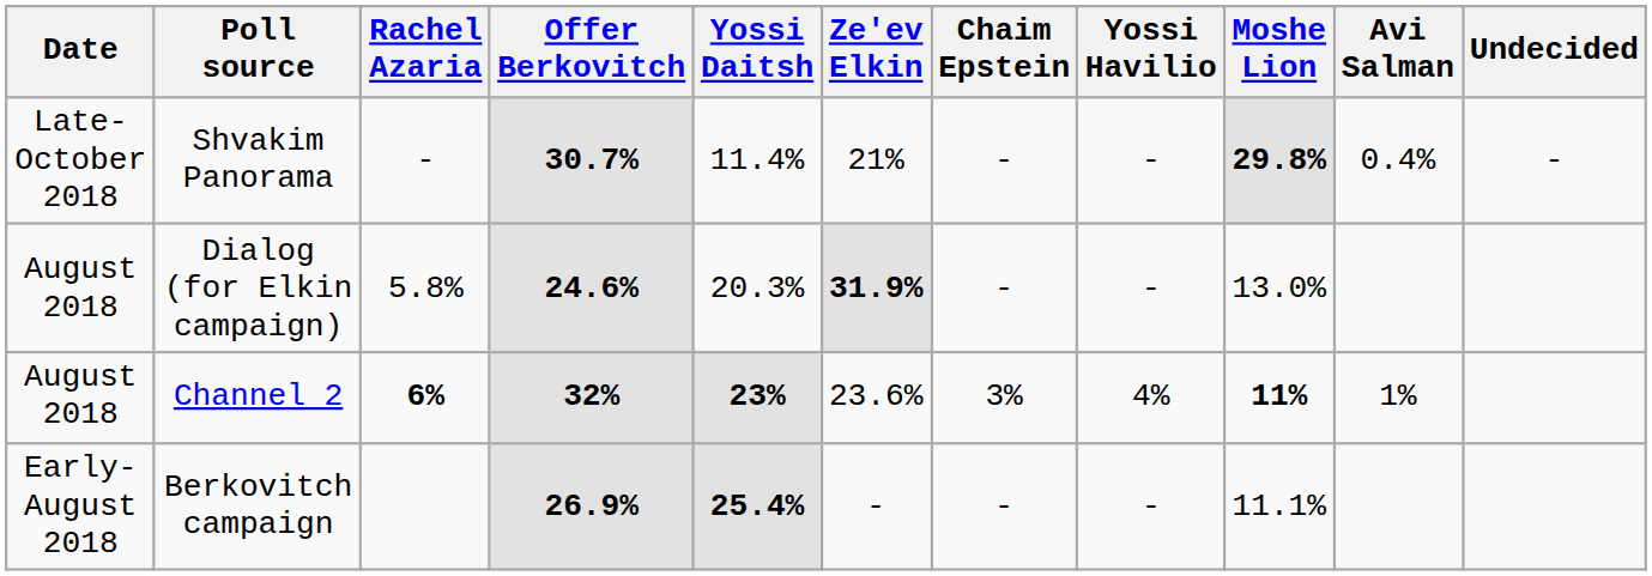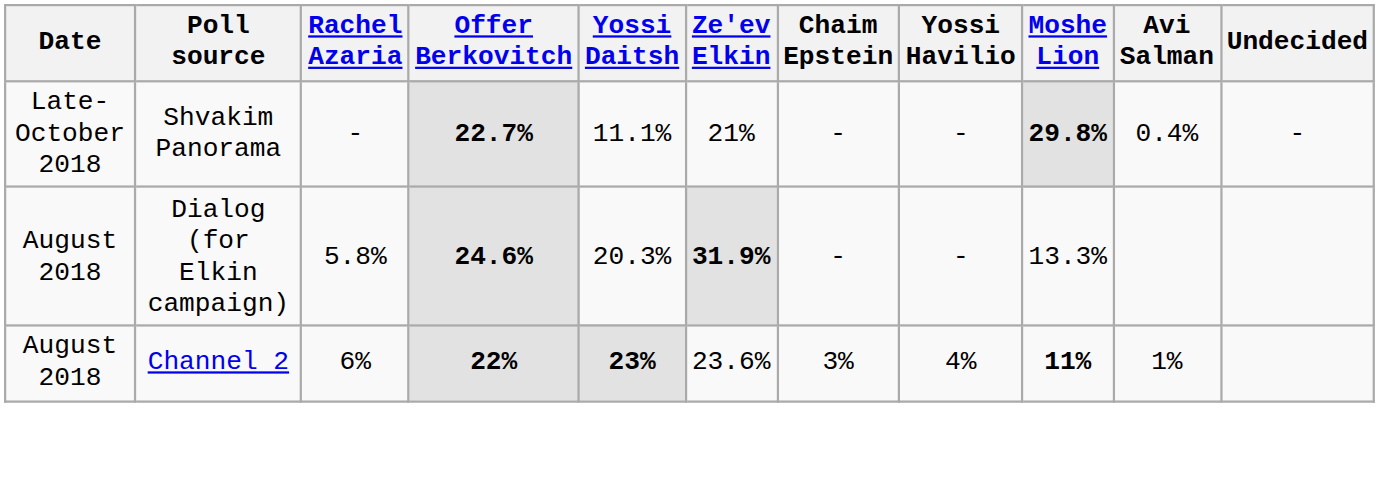 <table class="wikitable" style="text-align:center; font-size:90%; line-height:14px">
 <tr>
 <th>Date</th>
 <th>Poll source</th>
 <th><a href='#'>Rachel<br>Azaria</a></th>
 <th><a href='#'>Offer<br>Berkovitch</a></th>
 <th><a href='#'>Yossi<br>Daitsh</a></th>
 <th><a href='#'>Ze'ev<br>Elkin</a></th>
 <th>Chaim<br>Epstein</th>
 <th>Yossi<br>Havilio</th>
 <th><a href='#'>Moshe<br>Lion</a></th>
 <th>Avi<br>Salman</th>
 <th>Undecided</th>
 </tr>
 <tr>
 <td>Late-October 2018</td>
 <td>Shvakim Panorama</td>
 <td>-</td>
-<td style="background:#E2E2E2"><strong>30.7%</strong></td>
-<td>11.4%</td>
+<td style="background:#E2E2E2"><strong>22.7%</strong></td>
+<td>11.1%</td>
 <td>21%</td>
 <td>-</td>
 <td>-</td>
 <td style="background:#E2E2E2"><strong>29.8%</strong></td>
 <td>0.4%</td>
 <td>-</td>
 </tr>
 <tr>
 <td>August 2018</td>
 <td>Dialog (for Elkin campaign)</td>
 <td>5.8%</td>
 <td style="background:#E2E2E2"><strong>24.6%</strong></td>
 <td>20.3%</td>
 <td style="background:#E2E2E2"><strong>31.9%</strong></td>
 <td>-</td>
 <td>-</td>
-<td>13.0%</td>
+<td>13.3%</td>
 <td></td>
 <td></td>
 </tr>
 <tr>
 <td>August 2018</td>
 <td><a href='#'>Channel 2</a></td>
-<td><strong>6%</strong></td>
-<td style="background:#E2E2E2"><strong>32%</strong></td>
+<td>6%</td>
+<td style="background:#E2E2E2"><strong>22%</strong></td>
 <td style="background:#E2E2E2"><strong>23%</strong></td>
 <td>23.6%</td>
 <td>3%</td>
 <td>4%</td>
 <td><strong>11%</strong></td>
 <td>1%</td>
 <td></td>
 </tr>
-<tr>
-<td>Early-August 2018</td>
-<td>Berkovitch campaign</td>
-<td></td>
-<td style="background:#E2E2E2"><strong>26.9%</strong></td>
-<td style="background:#E2E2E2"><strong>25.4%</strong></td>
-<td>-</td>
-<td>-</td>
-<td>-</td>
-<td>11.1%</td>
-<td></td>
-<td></td>
-</tr>
 </table>
